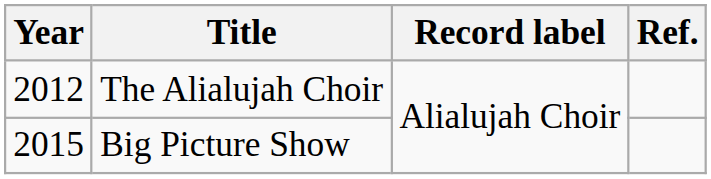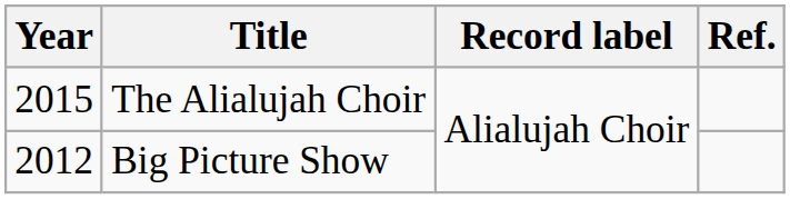 <table class="wikitable">
 <tr>
 <th>Year</th>
 <th>Title</th>
 <th>Record label</th>
 <th>Ref.</th>
 </tr>
 <tr>
-<td>2012</td>
+<td>2015</td>
 <td>The Alialujah Choir</td>
 <td rowspan="2">Alialujah Choir</td>
 <td></td>
 </tr>
 <tr>
-<td>2015</td>
+<td>2012</td>
 <td>Big Picture Show</td>
 <td></td>
 </tr>
 </table>
